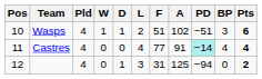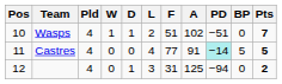 <table class="wikitable" style="text-align:center">
 <tr>
 <th width="30">Pos</th>
 <th>Team</th>
 <th width="20">Pld</th>
 <th width="20">W</th>
 <th width="20">D</th>
 <th width="20">L</th>
 <th width="20">F</th>
 <th width="20">A</th>
 <th width="20">PD</th>
 <th width="20">BP</th>
 <th width="20">Pts</th>
 </tr>
 <tr>
 <td>10</td>
 <td style="text-align:left"> <a href='#'>Wasps</a></td>
 <td>4</td>
 <td>1</td>
 <td>1</td>
 <td>2</td>
 <td>51</td>
 <td>102</td>
 <td>−51</td>
-<td>3</td>
-<td><strong>6</strong></td>
+<td>0</td>
+<td><strong>7</strong></td>
 </tr>
 <tr>
 <td>11</td>
 <td style="text-align:left"> <a href='#'>Castres</a></td>
 <td>4</td>
 <td>0</td>
 <td>0</td>
 <td>4</td>
 <td>77</td>
 <td>91</td>
 <td style="background: paleturquoise;">−14</td>
-<td>4</td>
-<td><strong>4</strong></td>
+<td>5</td>
+<td><strong>5</strong></td>
 </tr>
 <tr>
 <td>12</td>
 <td style="text-align:left"><strong></strong></td>
 <td>4</td>
 <td>0</td>
 <td>1</td>
 <td>3</td>
 <td>31</td>
 <td>125</td>
 <td>−94</td>
 <td>0</td>
 <td><strong>2</strong></td>
 </tr>
 </table>
